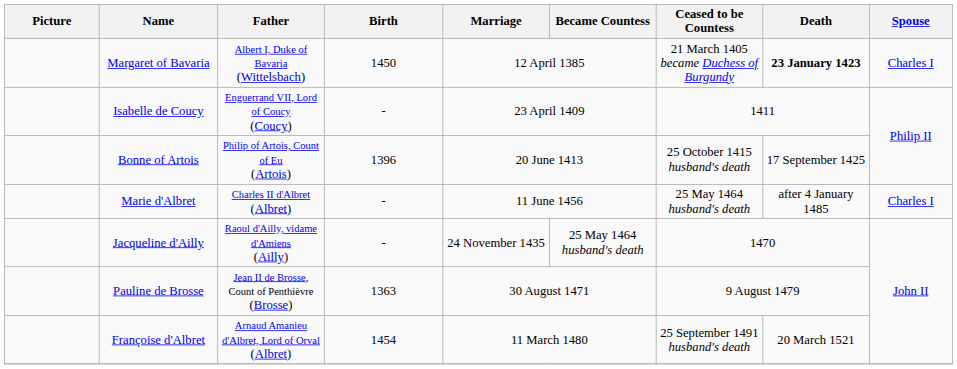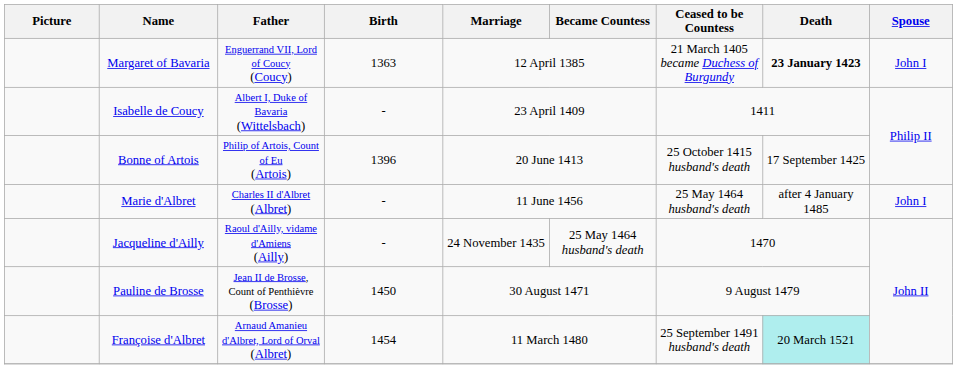 <table width=95% class="wikitable">
 <tr>
 <th width = "8%">Picture</th>
 <th width = "10%">Name</th>
 <th width = "9%">Father</th>
 <th width = "10%">Birth</th>
 <th width = "9%">Marriage</th>
 <th width = "9%">Became Countess</th>
 <th width = "9%">Ceased to be Countess</th>
 <th width = "9%">Death</th>
 <th width = "7%"><a href='#'>Spouse</a></th>
 </tr>
 <tr>
 <td align="center"></td>
 <td align="center"><a href='#'>Margaret of Bavaria</a></td>
-<td align="center"><small><a href='#'>Albert I, Duke of Bavaria</a></small><br>(<a href='#'>Wittelsbach</a>)</td>
-<td align="center">1450</td>
+<td align="center"><small><a href='#'>Enguerrand VII, Lord of Coucy</a></small><br>(<a href='#'>Coucy</a>)</td>
+<td align="center">1363</td>
 <td align="center" colspan="2">12 April 1385</td>
 <td align="center">21 March 1405<br><em>became <a href='#'>Duchess of Burgundy</a></em></td>
 <td align="center"><strong>23 January 1423</strong></td>
-<td align="center"><a href='#'>Charles I</a></td>
+<td align="center"><a href='#'>John I</a></td>
 </tr>
 <tr>
 <td align="center"></td>
 <td align="center"><a href='#'>Isabelle de Coucy</a></td>
-<td align="center"><small><a href='#'>Enguerrand VII, Lord of Coucy</a></small><br>(<a href='#'>Coucy</a>)</td>
+<td align="center"><small><a href='#'>Albert I, Duke of Bavaria</a></small><br>(<a href='#'>Wittelsbach</a>)</td>
 <td align="center">-</td>
 <td align="center" colspan="2">23 April 1409</td>
 <td align="center" colspan="2">1411</td>
 <td align="center" rowspan="2"><a href='#'>Philip II</a></td>
 </tr>
 <tr>
 <td align="center"></td>
 <td align="center"><a href='#'>Bonne of Artois</a></td>
 <td align="center"><small><a href='#'>Philip of Artois, Count of Eu</a></small><br>(<a href='#'>Artois</a>)</td>
 <td align="center">1396</td>
 <td align="center" colspan="2">20 June 1413</td>
 <td align="center">25 October 1415<br><em>husband's death</em></td>
 <td align="center">17 September 1425</td>
 </tr>
 <tr>
 <td align="center"></td>
 <td align="center"><a href='#'>Marie d'Albret</a></td>
 <td align="center"><small><a href='#'>Charles II d'Albret</a></small><br>(<a href='#'>Albret</a>)</td>
 <td align="center">-</td>
 <td align="center" colspan="2">11 June 1456</td>
 <td align="center">25 May 1464<br><em>husband's death</em></td>
 <td align="center">after 4 January 1485</td>
-<td align="center"><a href='#'>Charles I</a></td>
+<td align="center"><a href='#'>John I</a></td>
 </tr>
 <tr>
 <td align="center"></td>
 <td align="center"><a href='#'>Jacqueline d'Ailly</a></td>
 <td align="center"><small><a href='#'>Raoul d'Ailly, vidame d'Amiens</a></small><br>(<a href='#'>Ailly</a>)</td>
 <td align="center">-</td>
 <td align="center">24 November 1435</td>
 <td align="center">25 May 1464<br><em>husband's death</em></td>
 <td align="center" colspan="2">1470</td>
 <td align="center" rowspan="3"><a href='#'>John II</a></td>
 </tr>
 <tr>
 <td align="center"></td>
 <td align="center"><a href='#'>Pauline de Brosse</a></td>
 <td align="center"><small><a href='#'>Jean II de Brosse</a>, Count of Penthièvre</small><br>(<a href='#'>Brosse</a>)</td>
-<td align="center">1363</td>
+<td align="center">1450</td>
 <td align="center" colspan="2">30 August 1471</td>
 <td align="center" colspan="2">9 August 1479</td>
 </tr>
 <tr>
 <td align="center"></td>
 <td align="center"><a href='#'>Françoise d'Albret</a></td>
 <td align="center"><small><a href='#'>Arnaud Amanieu d'Albret, Lord of Orval</a></small><br>(<a href='#'>Albret</a>)</td>
 <td align="center">1454</td>
 <td align="center" colspan="2">11 March 1480</td>
 <td align="center">25 September 1491<br><em>husband's death</em></td>
-<td align="center">20 March 1521</td>
+<td align="center" style="background: paleturquoise;">20 March 1521</td>
 </tr>
 <tr>
 </tr>
 </table>
